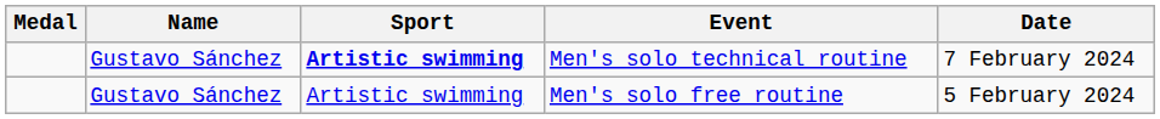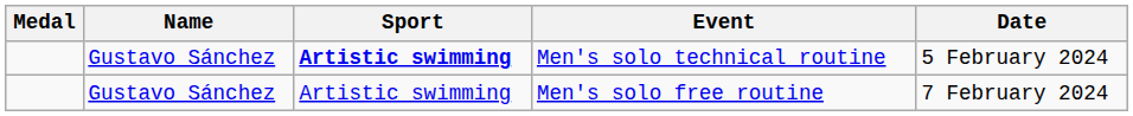 <table class="wikitable sortable" style="font-size:90%; width:50%;">
 <tr>
 <th>Medal</th>
 <th>Name</th>
 <th>Sport</th>
 <th>Event</th>
 <th>Date</th>
 </tr>
 <tr>
 <td></td>
 <td><a href='#'>Gustavo Sánchez</a></td>
 <td><strong><a href='#'>Artistic swimming</a></strong></td>
 <td><a href='#'>Men's solo technical routine</a></td>
-<td>7 February 2024</td>
+<td>5 February 2024</td>
 </tr>
 <tr>
 <td></td>
 <td><a href='#'>Gustavo Sánchez</a></td>
 <td><a href='#'>Artistic swimming</a></td>
 <td><a href='#'>Men's solo free routine</a></td>
-<td>5 February 2024</td>
+<td>7 February 2024</td>
 </tr>
 </table>
